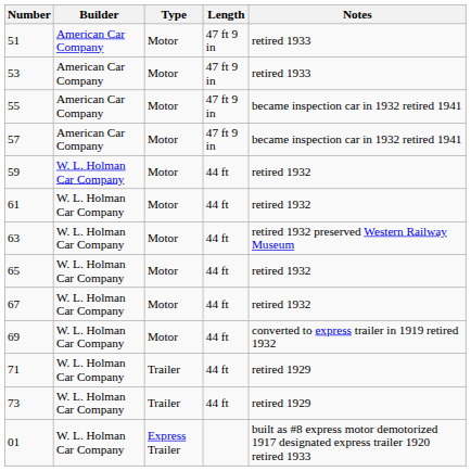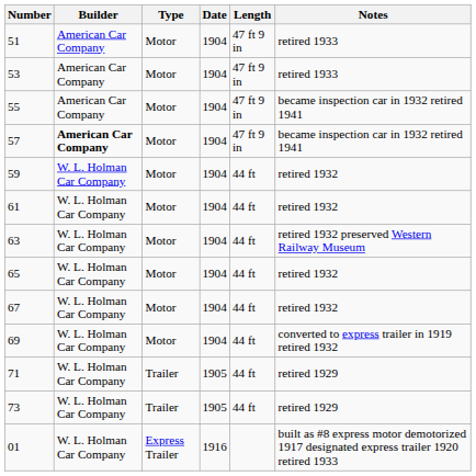 <table class="wikitable">
 <tr>
 <th>Number</th>
 <th>Builder</th>
 <th>Type</th>
+<th>Date</th>
 <th>Length</th>
 <th>Notes</th>
 </tr>
 <tr>
 <td>51</td>
 <td><a href='#'>American Car Company</a></td>
 <td>Motor</td>
+<td>1904</td>
 <td>47 ft 9 in</td>
 <td>retired 1933</td>
 </tr>
 <tr>
 <td>53</td>
 <td>American Car Company</td>
 <td>Motor</td>
+<td>1904</td>
 <td>47 ft 9 in</td>
 <td>retired 1933</td>
 </tr>
 <tr>
 <td>55</td>
 <td>American Car Company</td>
 <td>Motor</td>
+<td>1904</td>
 <td>47 ft 9 in</td>
 <td>became inspection car in 1932 retired 1941</td>
 </tr>
 <tr>
 <td>57</td>
-<td>American Car Company</td>
+<td><strong>American Car Company</strong></td>
 <td>Motor</td>
+<td>1904</td>
 <td>47 ft 9 in</td>
 <td>became inspection car in 1932 retired 1941</td>
 </tr>
 <tr>
 <td>59</td>
 <td><a href='#'>W. L. Holman Car Company</a></td>
 <td>Motor</td>
+<td>1904</td>
 <td>44 ft</td>
 <td>retired 1932</td>
 </tr>
 <tr>
 <td>61</td>
 <td>W. L. Holman Car Company</td>
 <td>Motor</td>
+<td>1904</td>
 <td>44 ft</td>
 <td>retired 1932</td>
 </tr>
 <tr>
 <td>63</td>
 <td>W. L. Holman Car Company</td>
 <td>Motor</td>
+<td>1904</td>
 <td>44 ft</td>
 <td>retired 1932 preserved <a href='#'>Western Railway Museum</a></td>
 </tr>
 <tr>
 <td>65</td>
 <td>W. L. Holman Car Company</td>
 <td>Motor</td>
+<td>1904</td>
 <td>44 ft</td>
 <td>retired 1932</td>
 </tr>
 <tr>
 <td>67</td>
 <td>W. L. Holman Car Company</td>
 <td>Motor</td>
+<td>1904</td>
 <td>44 ft</td>
 <td>retired 1932</td>
 </tr>
 <tr>
 <td>69</td>
 <td>W. L. Holman Car Company</td>
 <td>Motor</td>
+<td>1904</td>
 <td>44 ft</td>
 <td>converted to <a href='#'>express</a> trailer in 1919 retired 1932</td>
 </tr>
 <tr>
 <td>71</td>
 <td>W. L. Holman Car Company</td>
 <td>Trailer</td>
+<td>1905</td>
 <td>44 ft</td>
 <td>retired 1929</td>
 </tr>
 <tr>
 <td>73</td>
 <td>W. L. Holman Car Company</td>
 <td>Trailer</td>
+<td>1905</td>
 <td>44 ft</td>
 <td>retired 1929</td>
 </tr>
 <tr>
 <td>01</td>
 <td>W. L. Holman Car Company</td>
 <td><a href='#'>Express</a> Trailer</td>
+<td>1916</td>
 <td></td>
 <td>built as #8 express motor demotorized 1917 designated express trailer 1920 retired 1933</td>
 </tr>
 </table>
